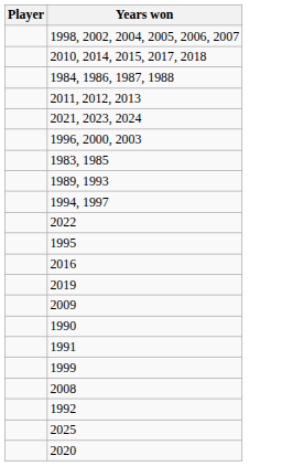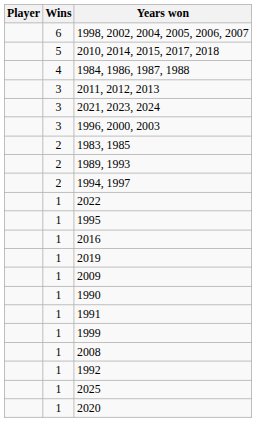 <table class="wikitable sortable" style="text-align:left">
 <tr>
 <th>Player</th>
+<th>Wins</th>
 <th>Years won</th>
 </tr>
 <tr>
 <td></td>
+<td align="center">6</td>
 <td>1998, 2002, 2004, 2005, 2006, 2007</td>
 </tr>
 <tr>
 <td></td>
+<td align="center">5</td>
 <td>2010, 2014, 2015, 2017, 2018</td>
 </tr>
 <tr>
 <td></td>
+<td align="center">4</td>
 <td>1984, 1986, 1987, 1988</td>
 </tr>
 <tr>
 <td></td>
+<td align="center">3</td>
 <td>2011, 2012, 2013</td>
 </tr>
 <tr>
 <td></td>
+<td align="center">3</td>
 <td>2021, 2023, 2024</td>
 </tr>
 <tr>
 <td></td>
+<td align="center">3</td>
 <td>1996, 2000, 2003</td>
 </tr>
 <tr>
 <td></td>
+<td align="center">2</td>
 <td>1983, 1985</td>
 </tr>
 <tr>
 <td></td>
+<td align="center">2</td>
 <td>1989, 1993</td>
 </tr>
 <tr>
 <td></td>
+<td align="center">2</td>
 <td>1994, 1997</td>
 </tr>
 <tr>
 <td></td>
+<td align="center">1</td>
 <td>2022</td>
 </tr>
 <tr>
 <td></td>
+<td align="center">1</td>
 <td>1995</td>
 </tr>
 <tr>
 <td></td>
+<td align="center">1</td>
 <td>2016</td>
 </tr>
 <tr>
 <td></td>
+<td align="center">1</td>
 <td>2019</td>
 </tr>
 <tr>
 <td></td>
+<td align="center">1</td>
 <td>2009</td>
 </tr>
 <tr>
 <td></td>
+<td align="center">1</td>
 <td>1990</td>
 </tr>
 <tr>
 <td></td>
+<td align="center">1</td>
 <td>1991</td>
 </tr>
 <tr>
 <td></td>
+<td align="center">1</td>
 <td>1999</td>
 </tr>
 <tr>
 <td></td>
+<td align="center">1</td>
 <td>2008</td>
 </tr>
 <tr>
 <td></td>
+<td align="center">1</td>
 <td>1992</td>
 </tr>
 <tr>
 <td></td>
+<td align=center>1</td>
 <td>2025</td>
 </tr>
 <tr>
 <td></td>
+<td align="center">1</td>
 <td>2020</td>
 </tr>
 </table>
